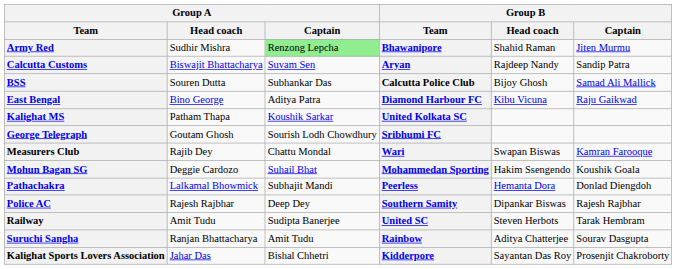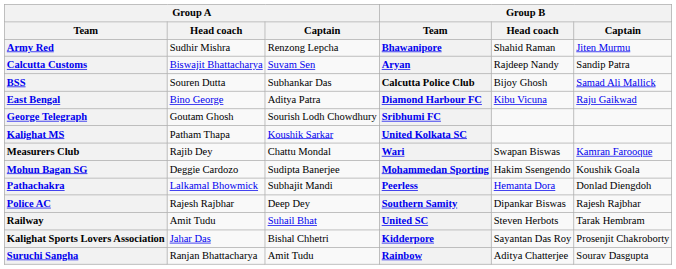 <table class="wikitable sortable" style="text-align: left; font-size:90%">
 <tr>
 <th colspan=3>Group A</th>
 <th colspan=3>Group B</th>
 </tr>
 <tr>
 <th scope="col">Team</th>
 <th scope="col">Head coach</th>
 <th scope="col">Captain</th>
 <th scope="col">Team</th>
 <th scope="col">Head coach</th>
 <th scope="col">Captain</th>
 </tr>
 <tr>
 <th scope="row" style="text-align: left;"><a href='#'>Army Red</a></th>
 <td> Sudhir Mishra</td>
-<td style="background: lightgreen;"> Renzong Lepcha</td>
+<td> Renzong Lepcha</td>
 <th scope="row" style="text-align: left;"><a href='#'>Bhawanipore</a></th>
 <td> Shahid Raman</td>
 <td> <a href='#'>Jiten Murmu</a></td>
 </tr>
 <tr>
 <th scope="row" style="text-align: left;"><a href='#'>Calcutta Customs</a></th>
 <td> <a href='#'>Biswajit Bhattacharya</a></td>
 <td> <a href='#'>Suvam Sen</a></td>
 <th scope="row" style="text-align: left;"><a href='#'>Aryan</a></th>
 <td> Rajdeep Nandy</td>
 <td> Sandip Patra</td>
 </tr>
 <tr>
 <th scope="row" style="text-align: left;"><a href='#'>BSS</a></th>
 <td> Souren Dutta</td>
 <td> Subhankar Das</td>
 <th scope="row" style="text-align: left;">Calcutta Police Club</th>
 <td scope="row" style="text-align: left;"> Bijoy Ghosh</td>
 <td> <a href='#'>Samad Ali Mallick</a></td>
 </tr>
 <tr>
 <th scope="row" style="text-align: left;"><a href='#'>East Bengal</a></th>
 <td> <a href='#'>Bino George</a></td>
 <td> Aditya Patra</td>
 <th scope="row" style="text-align: left;"><a href='#'>Diamond Harbour FC</a></th>
 <td> <a href='#'>Kibu Vicuna</a></td>
 <td> <a href='#'>Raju Gaikwad</a></td>
 </tr>
 <tr>
+<th scope="row" style="text-align: left;"><a href='#'>George Telegraph</a></th>
+<td> Goutam Ghosh</td>
+<td> Sourish Lodh Chowdhury</td>
+<th scope="row" style="text-align: left;"><a href='#'>Sribhumi FC</a></th>
+<td></td>
+<td></td>
+</tr>
+<tr>
 <th scope="row" style="text-align: left;"><a href='#'>Kalighat MS</a></th>
 <td> Patham Thapa</td>
 <td> <a href='#'>Koushik Sarkar</a></td>
 <th scope="row" style="text-align: left;"><a href='#'>United Kolkata SC</a></th>
-<td></td>
-<td></td>
-</tr>
-<tr>
-<th scope="row" style="text-align: left;"><a href='#'>George Telegraph</a></th>
-<td> Goutam Ghosh</td>
-<td> Sourish Lodh Chowdhury</td>
-<th scope="row" style="text-align: left;"><a href='#'>Sribhumi FC</a></th>
 <td></td>
 <td></td>
 </tr>
 <tr>
 <th scope="row" style="text-align: left;">Measurers Club</th>
 <td> Rajib Dey</td>
 <td> Chattu Mondal</td>
 <th scope="row" style="text-align: left;"><a href='#'>Wari</a></th>
 <td> Swapan Biswas</td>
 <td> <a href='#'>Kamran Farooque</a></td>
 </tr>
 <tr>
 <th scope="row" style="text-align: left;"><a href='#'>Mohun Bagan SG</a></th>
 <td> Deggie Cardozo</td>
-<td> <a href='#'>Suhail Bhat</a></td>
+<td> Sudipta Banerjee</td>
 <th scope="row" style="text-align: left;"><a href='#'>Mohammedan Sporting</a></th>
 <td> Hakim Ssengendo</td>
 <td> Koushik Goala</td>
 </tr>
 <tr>
 <th scope="row" style="text-align: left;"><a href='#'>Pathachakra</a></th>
 <td> <a href='#'>Lalkamal Bhowmick</a></td>
 <td> Subhajit Mandi</td>
 <th scope="row" style="text-align: left;"><a href='#'>Peerless</a></th>
 <td> <a href='#'>Hemanta Dora</a></td>
 <td> Donlad Diengdoh</td>
 </tr>
 <tr>
 <th scope="row" style="text-align: left;"><a href='#'>Police AC</a></th>
 <td> Rajesh Rajbhar</td>
 <td> Deep Dey</td>
 <th scope="row" style="text-align: left;"><a href='#'>Southern Samity</a></th>
 <td> Dipankar Biswas</td>
 <td> Rajesh Rajbhar</td>
 </tr>
 <tr>
 <th scope="row" style="text-align: left;">Railway</th>
 <td> Amit Tudu</td>
-<td> Sudipta Banerjee</td>
+<td> <a href='#'>Suhail Bhat</a></td>
 <th scope="row" style="text-align: left;"><a href='#'>United SC</a></th>
 <td> Steven Herbots</td>
 <td> Tarak Hembram</td>
+</tr>
+<tr>
+<th scope="row" style="text-align: left;">Kalighat Sports Lovers Association</th>
+<td> <a href='#'>Jahar Das</a></td>
+<td> Bishal Chhetri</td>
+<th scope="row" style="text-align: left;"><a href='#'>Kidderpore</a></th>
+<td> Sayantan Das Roy</td>
+<td> Prosenjit Chakroborty</td>
 </tr>
 <tr>
 <th scope="row" style="text-align: left;"><a href='#'>Suruchi Sangha</a></th>
 <td> Ranjan Bhattacharya</td>
 <td> Amit Tudu</td>
 <th scope="row" style="text-align: left;"><a href='#'>Rainbow</a></th>
 <td> Aditya Chatterjee</td>
 <td> Sourav Dasgupta</td>
 </tr>
-<tr>
-<th scope="row" style="text-align: left;">Kalighat Sports Lovers Association</th>
-<td> <a href='#'>Jahar Das</a></td>
-<td> Bishal Chhetri</td>
-<th scope="row" style="text-align: left;"><a href='#'>Kidderpore</a></th>
-<td> Sayantan Das Roy</td>
-<td> Prosenjit Chakroborty</td>
-</tr>
 </table>
